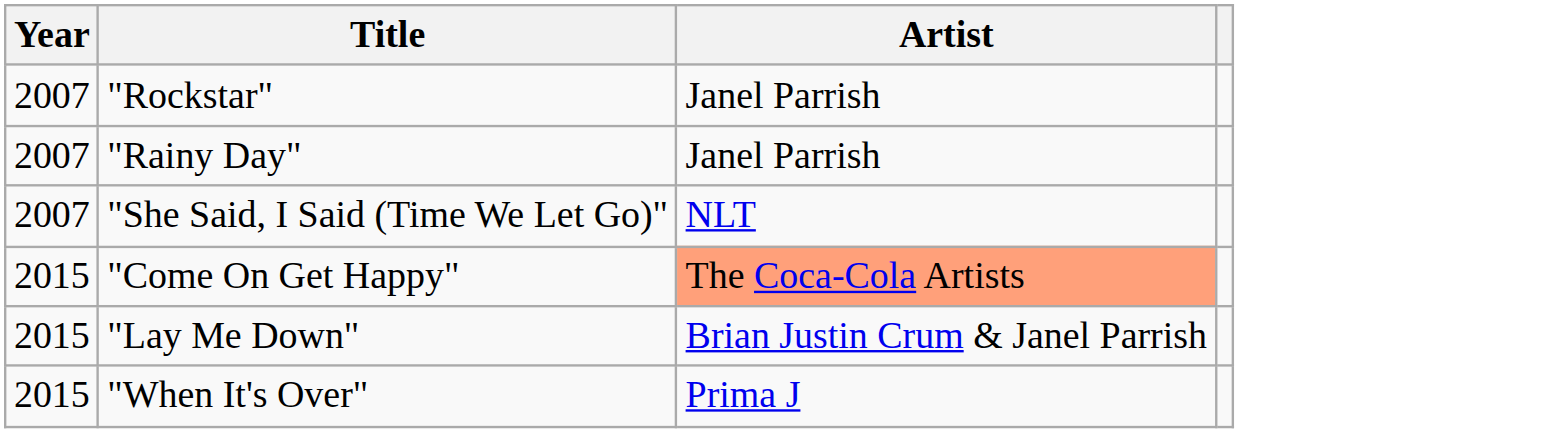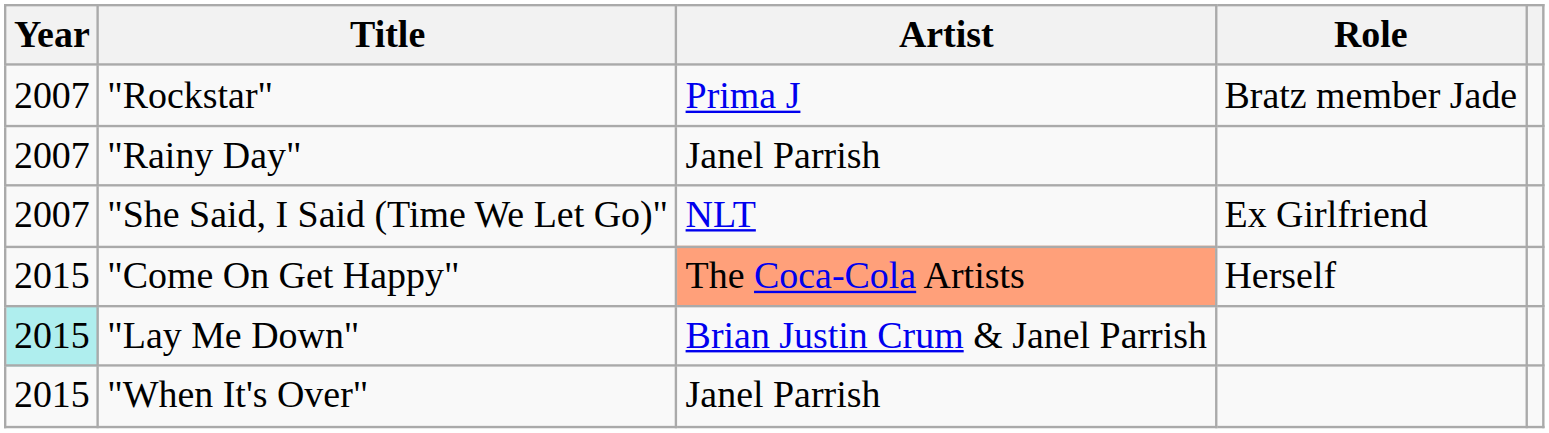 <table class="wikitable sortable">
 <tr>
 <th>Year</th>
 <th>Title</th>
 <th>Artist</th>
+<th>Role</th>
 <th scope="col"></th>
 </tr>
 <tr>
 <td>2007</td>
 <td>"Rockstar"</td>
-<td>Janel Parrish</td>
+<td><a href='#'>Prima J</a></td>
+<td>Bratz member Jade</td>
 <td></td>
 </tr>
 <tr>
 <td>2007</td>
 <td>"Rainy Day"</td>
 <td>Janel Parrish</td>
 <td></td>
+<td></td>
 </tr>
 <tr>
 <td>2007</td>
 <td>"She Said, I Said (Time We Let Go)"</td>
 <td><a href='#'>NLT</a></td>
+<td>Ex Girlfriend</td>
 <td></td>
 </tr>
 <tr>
 <td>2015</td>
 <td>"Come On Get Happy"</td>
 <td style="background: lightsalmon;">The <a href='#'>Coca-Cola</a> Artists</td>
+<td>Herself</td>
 <td></td>
 </tr>
 <tr>
-<td>2015</td>
+<td style="background: paleturquoise;">2015</td>
 <td>"Lay Me Down"</td>
 <td><a href='#'>Brian Justin Crum</a> & Janel Parrish</td>
+<td></td>
 <td></td>
 </tr>
 <tr>
 <td>2015</td>
 <td>"When It's Over"</td>
-<td><a href='#'>Prima J</a></td>
+<td>Janel Parrish</td>
+<td></td>
 <td></td>
 </tr>
 </table>
